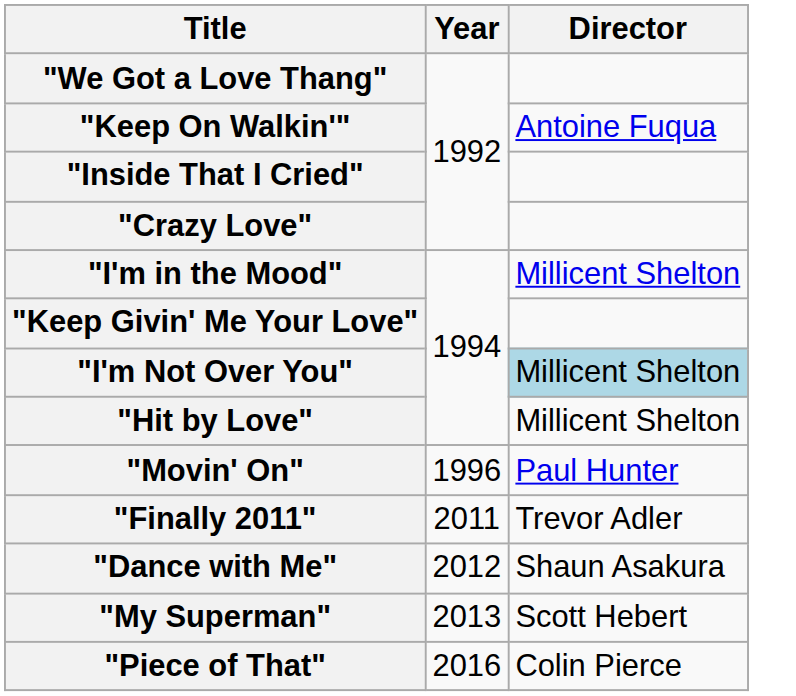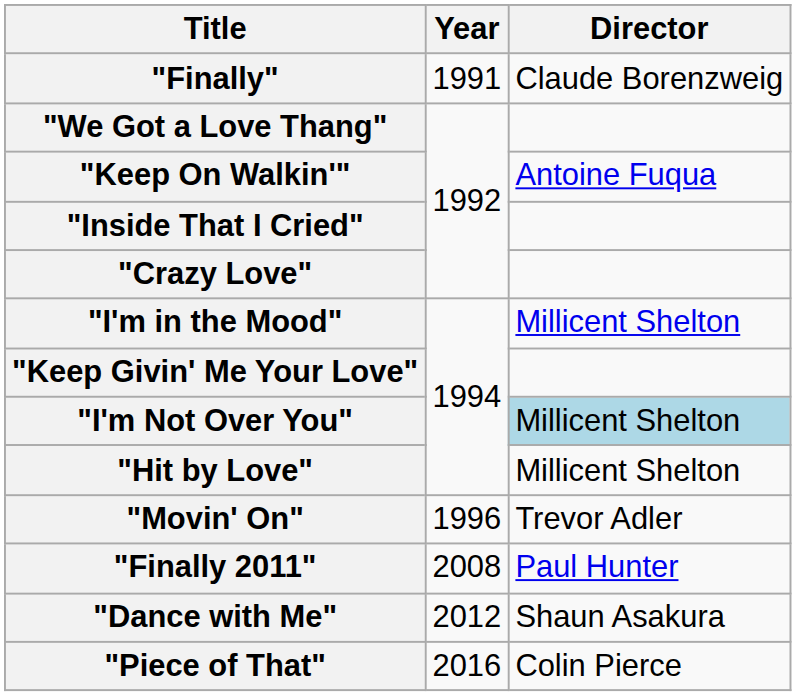 <table class="wikitable plainrowheaders">
 <tr>
 <th scope="col">Title</th>
 <th scope="col">Year</th>
 <th scope="col">Director</th>
+</tr>
+<tr>
+<th scope="row">"Finally"</th>
+<td align=center>1991</td>
+<td>Claude Borenzweig</td>
 </tr>
 <tr>
 <th scope="row">"We Got a Love Thang"</th>
 <td align=center rowspan=4>1992</td>
 <td></td>
 </tr>
 <tr>
 <th scope="row">"Keep On Walkin'"</th>
 <td><a href='#'>Antoine Fuqua</a></td>
 </tr>
 <tr>
 <th scope="row">"Inside That I Cried"</th>
 <td></td>
 </tr>
 <tr>
 <th scope="row">"Crazy Love"</th>
 <td></td>
 </tr>
 <tr>
 <th scope="row">"I'm in the Mood" </th>
 <td align=center rowspan=4>1994</td>
 <td><a href='#'>Millicent Shelton</a></td>
 </tr>
 <tr>
 <th scope="row">"Keep Givin' Me Your Love"</th>
 <td></td>
 </tr>
 <tr>
 <th scope="row">"I'm Not Over You"</th>
 <td style="background: lightblue;">Millicent Shelton</td>
 </tr>
 <tr>
 <th scope="row">"Hit by Love" </th>
 <td>Millicent Shelton</td>
 </tr>
 <tr>
 <th scope="row">"Movin' On" </th>
 <td align=center>1996</td>
-<td><a href='#'>Paul Hunter</a></td>
+<td>Trevor Adler</td>
 </tr>
 <tr>
 <th scope="row">"Finally 2011"</th>
-<td align=center>2011</td>
-<td>Trevor Adler</td>
+<td align=center>2008</td>
+<td><a href='#'>Paul Hunter</a></td>
 </tr>
 <tr>
 <th scope="row">"Dance with Me"</th>
 <td align=center>2012</td>
 <td>Shaun Asakura</td>
 </tr>
 <tr>
-<th scope="row">"My Superman" </th>
-<td align=center>2013</td>
-<td>Scott Hebert</td>
-</tr>
-<tr>
 <th scope="row">"Piece of That"<br></th>
 <td align=center>2016</td>
 <td>Colin Pierce</td>
 </tr>
 </table>
